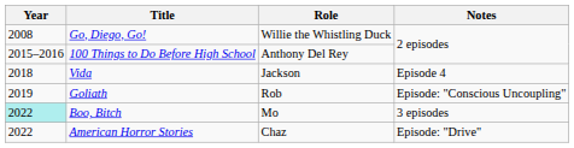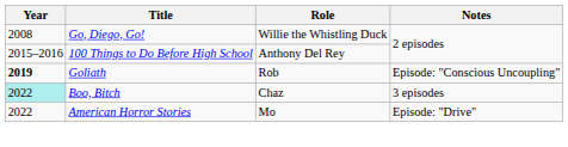 <table class="wikitable sortable">
 <tr>
 <th>Year</th>
 <th>Title</th>
 <th>Role</th>
 <th class="unsortable">Notes</th>
 </tr>
 <tr>
 <td>2008</td>
 <td><em><a href='#'>Go, Diego, Go!</a></em></td>
 <td>Willie the Whistling Duck</td>
 <td rowspan=2>2 episodes</td>
 </tr>
 <tr>
 <td>2015–2016</td>
 <td><em><a href='#'>100 Things to Do Before High School</a></em></td>
 <td>Anthony Del Rey</td>
 </tr>
 <tr>
-<td>2018</td>
-<td><em><a href='#'>Vida</a></em></td>
-<td>Jackson</td>
-<td>Episode 4</td>
-</tr>
-<tr>
-<td>2019</td>
+<td><strong>2019</strong></td>
 <td><em><a href='#'>Goliath</a></em></td>
 <td>Rob</td>
 <td>Episode: "Conscious Uncoupling"</td>
 </tr>
 <tr>
 <td style="background: paleturquoise;">2022</td>
 <td><em><a href='#'>Boo, Bitch</a></em></td>
-<td>Mo</td>
+<td>Chaz</td>
 <td>3 episodes</td>
 </tr>
 <tr>
 <td>2022</td>
 <td><em><a href='#'>American Horror Stories</a></em></td>
-<td>Chaz</td>
+<td>Mo</td>
 <td>Episode: "Drive"</td>
 </tr>
 </table>
